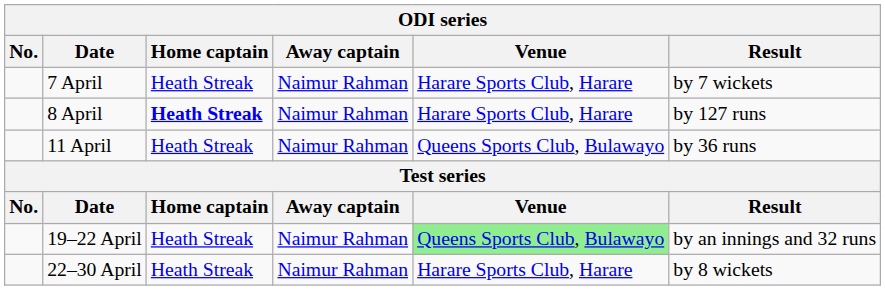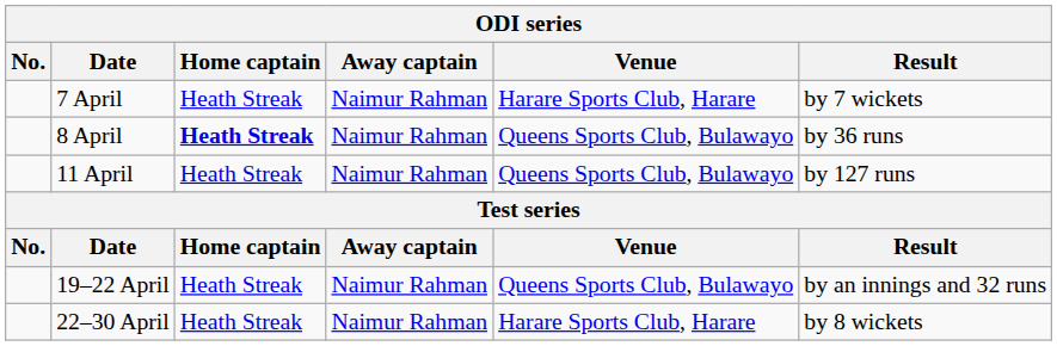 <table class="wikitable">
 <tr>
 <th colspan="9">ODI series</th>
 </tr>
 <tr>
 <th>No.</th>
 <th>Date</th>
 <th>Home captain</th>
 <th>Away captain</th>
 <th>Venue</th>
 <th>Result</th>
 </tr>
 <tr>
 <td></td>
 <td>7 April</td>
 <td><a href='#'>Heath Streak</a></td>
 <td><a href='#'>Naimur Rahman</a></td>
 <td><a href='#'>Harare Sports Club</a>, <a href='#'>Harare</a></td>
 <td> by 7 wickets</td>
 </tr>
 <tr>
 <td></td>
 <td>8 April</td>
 <td><strong><a href='#'>Heath Streak</a></strong></td>
 <td><a href='#'>Naimur Rahman</a></td>
-<td><a href='#'>Harare Sports Club</a>, <a href='#'>Harare</a></td>
-<td> by 127 runs</td>
+<td><a href='#'>Queens Sports Club</a>, <a href='#'>Bulawayo</a></td>
+<td> by 36 runs</td>
 </tr>
 <tr>
 <td></td>
 <td>11 April</td>
 <td><a href='#'>Heath Streak</a></td>
 <td><a href='#'>Naimur Rahman</a></td>
 <td><a href='#'>Queens Sports Club</a>, <a href='#'>Bulawayo</a></td>
-<td> by 36 runs</td>
+<td> by 127 runs</td>
 </tr>
 <tr>
 <th colspan="9">Test series</th>
 </tr>
 <tr>
 <th>No.</th>
 <th>Date</th>
 <th>Home captain</th>
 <th>Away captain</th>
 <th>Venue</th>
 <th>Result</th>
 </tr>
 <tr>
 <td></td>
 <td>19–22 April</td>
 <td><a href='#'>Heath Streak</a></td>
 <td><a href='#'>Naimur Rahman</a></td>
-<td style="background: lightgreen;"><a href='#'>Queens Sports Club</a>, <a href='#'>Bulawayo</a></td>
+<td><a href='#'>Queens Sports Club</a>, <a href='#'>Bulawayo</a></td>
 <td> by an innings and 32 runs</td>
 </tr>
 <tr>
 <td></td>
 <td>22–30 April</td>
 <td><a href='#'>Heath Streak</a></td>
 <td><a href='#'>Naimur Rahman</a></td>
 <td><a href='#'>Harare Sports Club</a>, <a href='#'>Harare</a></td>
 <td> by 8 wickets</td>
 </tr>
 </table>
